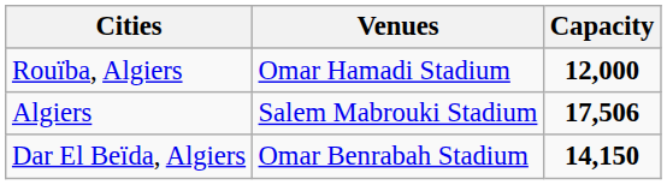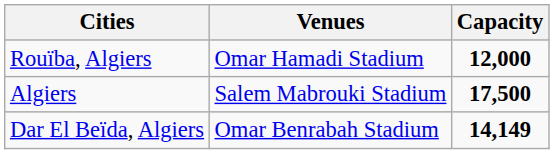 <table class="wikitable">
 <tr>
 <th>Cities</th>
 <th>Venues</th>
 <th>Capacity</th>
 </tr>
 <tr>
 <td><a href='#'>Rouïba</a>, <a href='#'>Algiers</a></td>
 <td><a href='#'>Omar Hamadi Stadium</a></td>
 <td align=center><strong>12,000</strong></td>
 </tr>
 <tr>
 <td><a href='#'>Algiers</a></td>
 <td><a href='#'>Salem Mabrouki Stadium</a></td>
-<td align=center><strong>17,506</strong></td>
+<td align=center><strong>17,500</strong></td>
 </tr>
 <tr>
 <td><a href='#'>Dar El Beïda</a>, <a href='#'>Algiers</a></td>
 <td><a href='#'>Omar Benrabah Stadium</a></td>
-<td align=center><strong>14,150</strong></td>
+<td align=center><strong>14,149</strong></td>
 </tr>
 </table>
